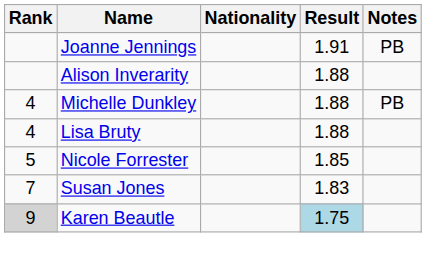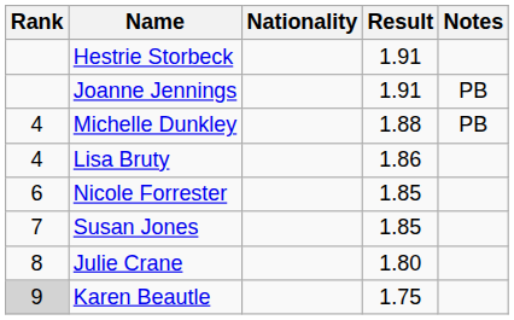 <table class="wikitable sortable" style="text-align:center">
 <tr>
 <th>Rank</th>
 <th>Name</th>
 <th>Nationality</th>
 <th>Result</th>
 <th>Notes</th>
 </tr>
 <tr>
 <td></td>
+<td align=left><a href='#'>Hestrie Storbeck</a></td>
+<td align=left></td>
+<td>1.91</td>
+<td></td>
+</tr>
+<tr>
+<td></td>
 <td align=left><a href='#'>Joanne Jennings</a></td>
 <td align=left></td>
 <td>1.91</td>
 <td>PB</td>
-</tr>
-<tr>
-<td></td>
-<td align=left><a href='#'>Alison Inverarity</a></td>
-<td align=left></td>
-<td>1.88</td>
-<td></td>
 </tr>
 <tr>
 <td>4</td>
 <td align=left><a href='#'>Michelle Dunkley</a></td>
 <td align=left></td>
 <td>1.88</td>
 <td>PB</td>
 </tr>
 <tr>
 <td>4</td>
 <td align=left><a href='#'>Lisa Bruty</a></td>
 <td align=left></td>
-<td>1.88</td>
+<td>1.86</td>
 <td></td>
 </tr>
 <tr>
-<td>5</td>
+<td>6</td>
 <td align=left><a href='#'>Nicole Forrester</a></td>
 <td align=left></td>
 <td>1.85</td>
 <td></td>
 </tr>
 <tr>
 <td>7</td>
 <td align=left><a href='#'>Susan Jones</a></td>
 <td align=left></td>
-<td>1.83</td>
+<td>1.85</td>
+<td></td>
+</tr>
+<tr>
+<td>8</td>
+<td align=left><a href='#'>Julie Crane</a></td>
+<td align=left></td>
+<td>1.80</td>
 <td></td>
 </tr>
 <tr>
 <td style="background: lightgrey;">9</td>
 <td align=left><a href='#'>Karen Beautle</a></td>
 <td align=left></td>
-<td style="background: lightblue;">1.75</td>
+<td>1.75</td>
 <td></td>
 </tr>
 </table>
